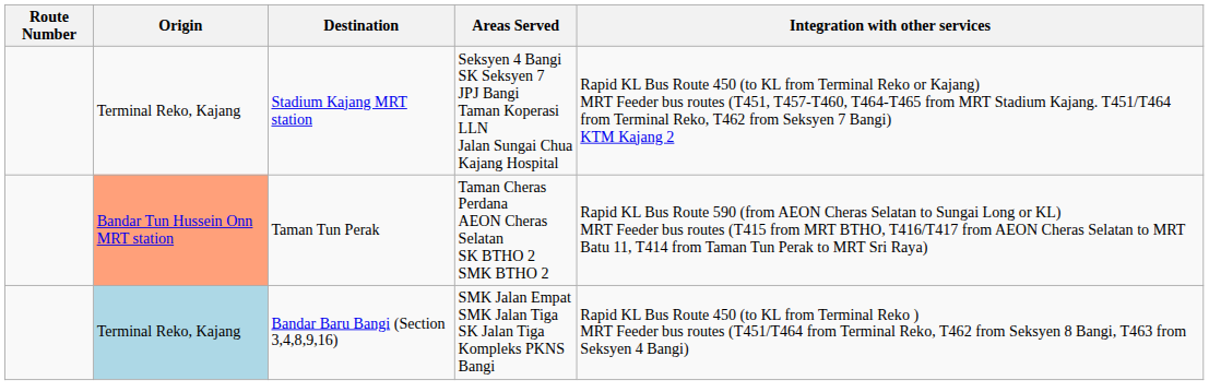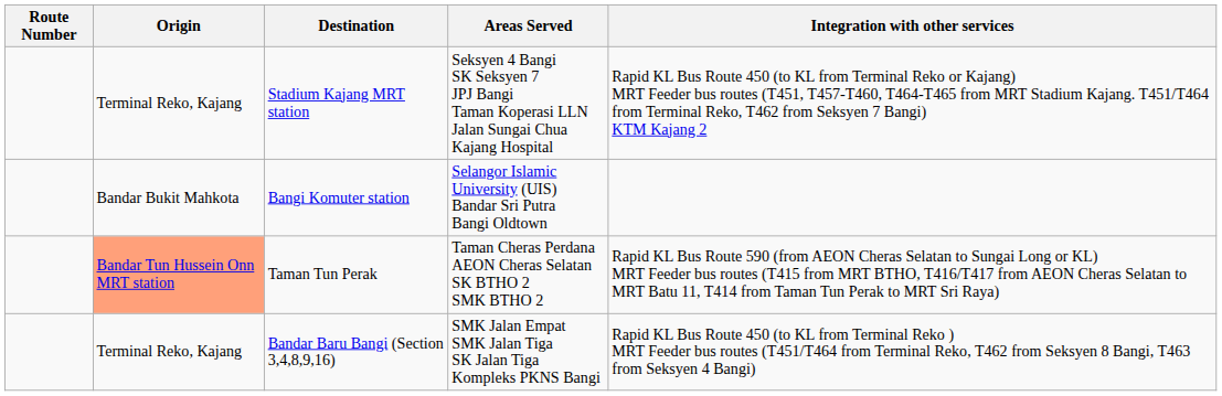 <table class="wikitable">
 <tr>
 <th>Route Number</th>
 <th>Origin</th>
 <th>Destination</th>
 <th>Areas Served</th>
 <th>Integration with other services</th>
 </tr>
 <tr>
 <td></td>
 <td>Terminal Reko, Kajang</td>
 <td> <a href='#'>Stadium Kajang MRT station</a></td>
 <td>Seksyen 4 Bangi<br>SK Seksyen 7<br>JPJ Bangi<br>Taman Koperasi LLN<br>Jalan Sungai Chua<br>Kajang Hospital</td>
 <td>Rapid KL Bus Route 450 (to KL from Terminal Reko or Kajang)<br>MRT Feeder bus routes (T451, T457-T460, T464-T465 from MRT Stadium Kajang. T451/T464 from Terminal Reko, T462 from Seksyen 7 Bangi)<br><a href='#'>KTM Kajang 2</a></td>
 </tr>
 <tr>
 <td></td>
+<td>Bandar Bukit Mahkota</td>
+<td> <a href='#'>Bangi Komuter station</a></td>
+<td><a href='#'>Selangor Islamic University</a> (UIS)<br>Bandar Sri Putra<br>Bangi Oldtown</td>
+<td></td>
+</tr>
+<tr>
+<td></td>
 <td style="background: lightsalmon;"> <a href='#'>Bandar Tun Hussein Onn MRT station</a></td>
 <td>Taman Tun Perak</td>
 <td>Taman Cheras Perdana<br>AEON Cheras Selatan<br>SK BTHO 2<br>SMK BTHO 2</td>
 <td>Rapid KL Bus Route 590 (from AEON Cheras Selatan to Sungai Long or KL)<br>MRT Feeder bus routes (T415 from MRT BTHO, T416/T417 from AEON Cheras Selatan to MRT Batu 11, T414 from Taman Tun Perak to MRT Sri Raya)</td>
 </tr>
 <tr>
 <td></td>
-<td style="background: lightblue;">Terminal Reko, Kajang</td>
+<td>Terminal Reko, Kajang</td>
 <td><a href='#'>Bandar Baru Bangi</a> (Section 3,4,8,9,16)</td>
 <td>SMK Jalan Empat<br>SMK Jalan Tiga<br>SK Jalan Tiga<br>Kompleks PKNS Bangi</td>
 <td>Rapid KL Bus Route 450 (to KL from Terminal Reko )<br>MRT Feeder bus routes (T451/T464 from Terminal Reko, T462 from Seksyen 8 Bangi, T463 from Seksyen 4 Bangi)</td>
 </tr>
 </table>
